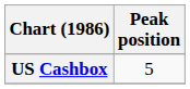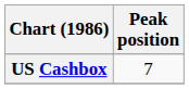 <table class="wikitable sortable plainrowheaders">
 <tr>
 <th>Chart (1986)</th>
 <th>Peak<br>position</th>
 </tr>
 <tr>
 </tr>
 <tr>
 </tr>
 <tr>
 </tr>
 <tr>
 </tr>
 <tr>
 </tr>
 <tr>
 </tr>
 <tr>
 <th scope="row">US <a href='#'>Cashbox</a></th>
-<td align="center">5</td>
+<td align="center">7</td>
 </tr>
 <tr>
 </tr>
 </table>
